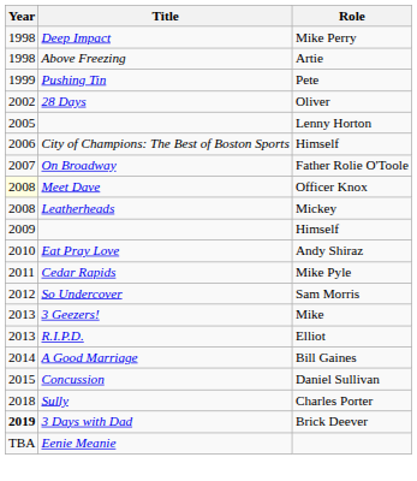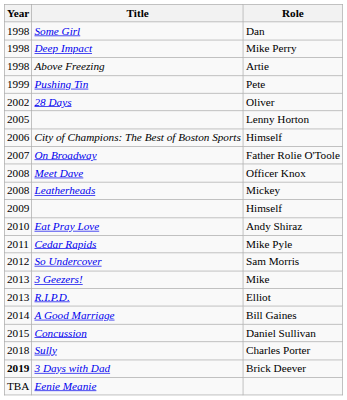 <table class="wikitable sortable">
 <tr>
 <th>Year</th>
 <th>Title</th>
 <th>Role</th>
+</tr>
+<tr>
+<td>1998</td>
+<td><em><a href='#'>Some Girl</a></em></td>
+<td>Dan</td>
 </tr>
 <tr>
 <td>1998</td>
 <td><em><a href='#'>Deep Impact</a></em></td>
 <td>Mike Perry</td>
 </tr>
 <tr>
 <td>1998</td>
 <td><em>Above Freezing</em></td>
 <td>Artie</td>
 </tr>
 <tr>
 <td>1999</td>
 <td><em><a href='#'>Pushing Tin</a></em></td>
 <td>Pete</td>
 </tr>
 <tr>
 <td>2002</td>
 <td><em><a href='#'>28 Days</a></em></td>
 <td>Oliver</td>
 </tr>
 <tr>
 <td>2005</td>
 <td><em></em></td>
 <td>Lenny Horton</td>
 </tr>
 <tr>
 <td>2006</td>
 <td><em>City of Champions: The Best of Boston Sports</em></td>
 <td>Himself</td>
 </tr>
 <tr>
 <td>2007</td>
 <td><em><a href='#'>On Broadway</a></em></td>
 <td>Father Rolie O'Toole</td>
 </tr>
 <tr>
-<td style="background: lightyellow;">2008</td>
+<td>2008</td>
 <td><em><a href='#'>Meet Dave</a></em></td>
 <td>Officer Knox</td>
 </tr>
 <tr>
 <td>2008</td>
 <td><em><a href='#'>Leatherheads</a></em></td>
 <td>Mickey</td>
 </tr>
 <tr>
 <td>2009</td>
 <td><em></em></td>
 <td>Himself</td>
 </tr>
 <tr>
 <td>2010</td>
 <td><em><a href='#'>Eat Pray Love</a></em></td>
 <td>Andy Shiraz</td>
 </tr>
 <tr>
 <td>2011</td>
 <td><em><a href='#'>Cedar Rapids</a></em></td>
 <td>Mike Pyle</td>
 </tr>
 <tr>
 <td>2012</td>
 <td><em><a href='#'>So Undercover</a></em></td>
 <td>Sam Morris</td>
 </tr>
 <tr>
 <td>2013</td>
 <td><em><a href='#'>3 Geezers!</a></em></td>
 <td>Mike</td>
 </tr>
 <tr>
 <td>2013</td>
 <td><em><a href='#'>R.I.P.D.</a></em></td>
 <td>Elliot</td>
 </tr>
 <tr>
 <td>2014</td>
 <td><em><a href='#'>A Good Marriage</a></em></td>
 <td>Bill Gaines</td>
 </tr>
 <tr>
 <td>2015</td>
 <td><em><a href='#'>Concussion</a></em></td>
 <td>Daniel Sullivan</td>
 </tr>
 <tr>
 <td>2018</td>
 <td><em><a href='#'>Sully</a></em></td>
 <td>Charles Porter</td>
 </tr>
 <tr>
 <td><strong>2019</strong></td>
 <td><em><a href='#'>3 Days with Dad</a></em></td>
 <td>Brick Deever</td>
 </tr>
 <tr>
 <td>TBA</td>
 <td><em><a href='#'>Eenie Meanie</a></em></td>
 <td></td>
 </tr>
 </table>
